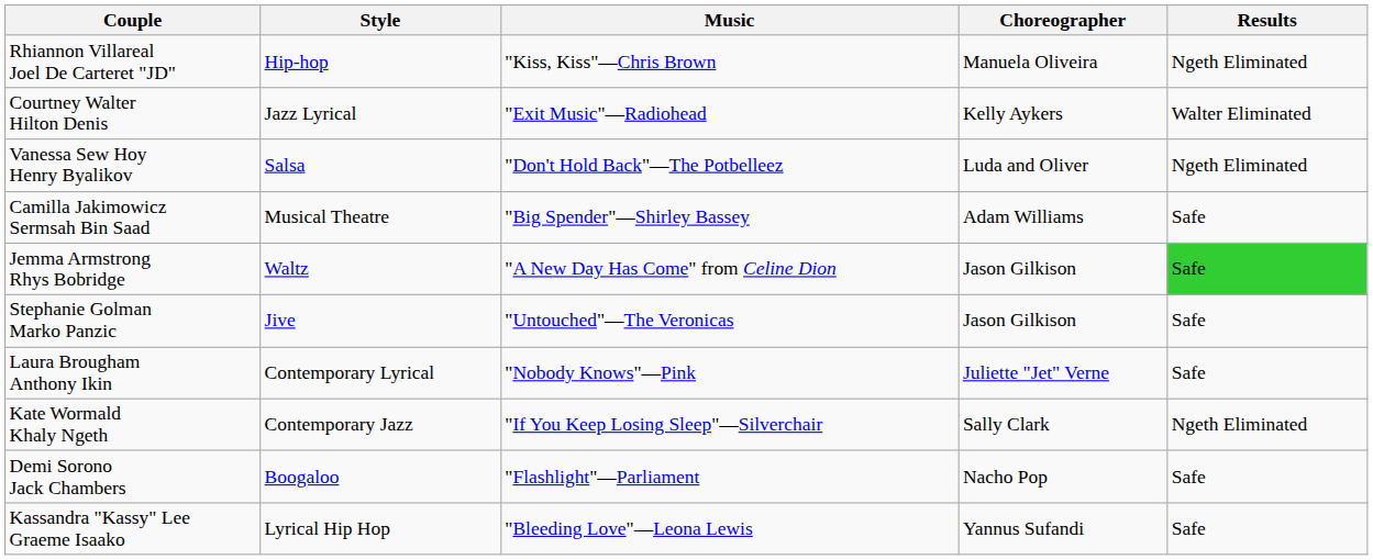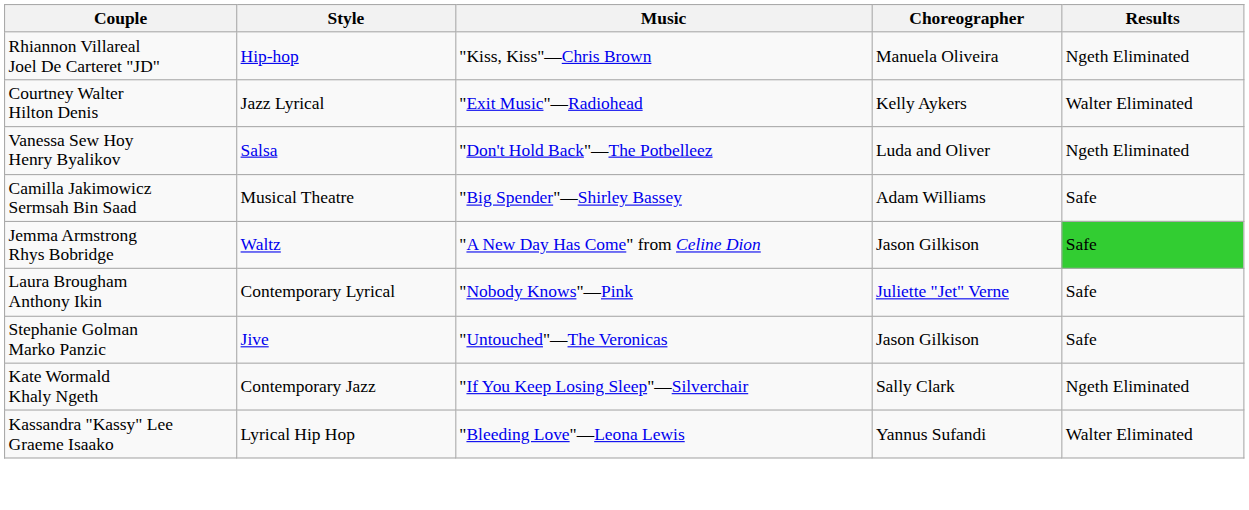 <table class="wikitable" style="width:90%;">
 <tr>
 <th>Couple</th>
 <th>Style</th>
 <th>Music</th>
 <th>Choreographer</th>
 <th>Results</th>
 </tr>
 <tr>
 <td>Rhiannon Villareal <br> Joel De Carteret "JD"</td>
 <td><a href='#'>Hip-hop</a></td>
 <td>"Kiss, Kiss"—<a href='#'>Chris Brown</a></td>
 <td>Manuela Oliveira</td>
 <td>Ngeth Eliminated</td>
 </tr>
 <tr>
 <td>Courtney Walter <br> Hilton Denis</td>
 <td>Jazz Lyrical</td>
 <td>"<a href='#'>Exit Music</a>"—<a href='#'>Radiohead</a></td>
 <td>Kelly Aykers</td>
 <td>Walter Eliminated</td>
 </tr>
 <tr>
 <td>Vanessa Sew Hoy <br> Henry Byalikov</td>
 <td><a href='#'>Salsa</a></td>
 <td>"<a href='#'>Don't Hold Back</a>"—<a href='#'>The Potbelleez</a></td>
 <td>Luda and Oliver</td>
 <td>Ngeth Eliminated</td>
 </tr>
 <tr>
 <td>Camilla Jakimowicz <br> Sermsah Bin Saad</td>
 <td>Musical Theatre</td>
 <td>"<a href='#'>Big Spender</a>"—<a href='#'>Shirley Bassey</a></td>
 <td>Adam Williams</td>
 <td>Safe</td>
 </tr>
 <tr style=background="limegreen"|>
 <td>Jemma Armstrong <br> Rhys Bobridge</td>
 <td><a href='#'>Waltz</a></td>
 <td>"<a href='#'>A New Day Has Come</a>" from <em><a href='#'>Celine Dion</a></em></td>
 <td>Jason Gilkison</td>
 <td style="background:limegreen;">Safe</td>
 </tr>
 <tr>
+<td>Laura Brougham <br> Anthony Ikin</td>
+<td>Contemporary Lyrical</td>
+<td>"<a href='#'>Nobody Knows</a>"—<a href='#'>Pink</a></td>
+<td><a href='#'>Juliette "Jet" Verne</a></td>
+<td>Safe</td>
+</tr>
+<tr>
 <td>Stephanie Golman <br> Marko Panzic</td>
 <td><a href='#'>Jive</a></td>
 <td>"<a href='#'>Untouched</a>"—<a href='#'>The Veronicas</a></td>
 <td>Jason Gilkison</td>
-<td>Safe</td>
-</tr>
-<tr>
-<td>Laura Brougham <br> Anthony Ikin</td>
-<td>Contemporary Lyrical</td>
-<td>"<a href='#'>Nobody Knows</a>"—<a href='#'>Pink</a></td>
-<td><a href='#'>Juliette "Jet" Verne</a></td>
 <td>Safe</td>
 </tr>
 <tr>
 <td>Kate Wormald <br> Khaly Ngeth</td>
 <td>Contemporary Jazz</td>
 <td>"<a href='#'>If You Keep Losing Sleep</a>"—<a href='#'>Silverchair</a></td>
 <td>Sally Clark</td>
 <td>Ngeth Eliminated</td>
 </tr>
 <tr>
-<td>Demi Sorono <br> Jack Chambers</td>
-<td><a href='#'>Boogaloo</a></td>
-<td>"<a href='#'>Flashlight</a>"—<a href='#'>Parliament</a></td>
-<td>Nacho Pop</td>
-<td>Safe</td>
-</tr>
-<tr>
 <td>Kassandra "Kassy" Lee <br> Graeme Isaako</td>
 <td>Lyrical Hip Hop</td>
 <td>"<a href='#'>Bleeding Love</a>"—<a href='#'>Leona Lewis</a></td>
 <td>Yannus Sufandi</td>
-<td>Safe</td>
+<td>Walter Eliminated</td>
 </tr>
 </table>
